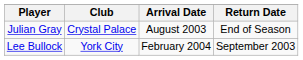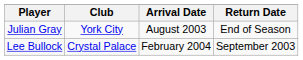 <table class="wikitable" style="text-align: center">
 <tr>
 </tr>
 <tr>
 <th>Player</th>
 <th>Club</th>
 <th>Arrival Date</th>
 <th>Return Date</th>
 </tr>
 <tr>
 <td><a href='#'>Julian Gray</a></td>
-<td><a href='#'>Crystal Palace</a></td>
+<td><a href='#'>York City</a></td>
 <td>August 2003</td>
 <td>End of Season</td>
 </tr>
 <tr>
 <td><a href='#'>Lee Bullock</a></td>
-<td><a href='#'>York City</a></td>
+<td><a href='#'>Crystal Palace</a></td>
 <td>February 2004</td>
 <td>September 2003</td>
 </tr>
 </table>
